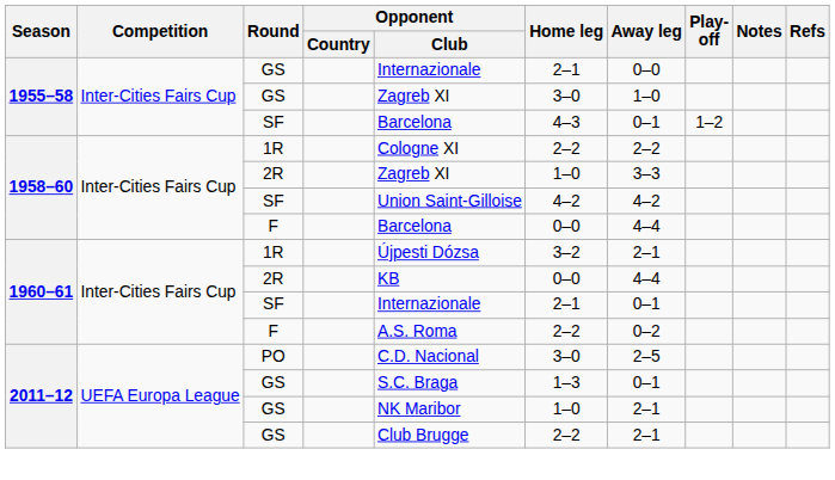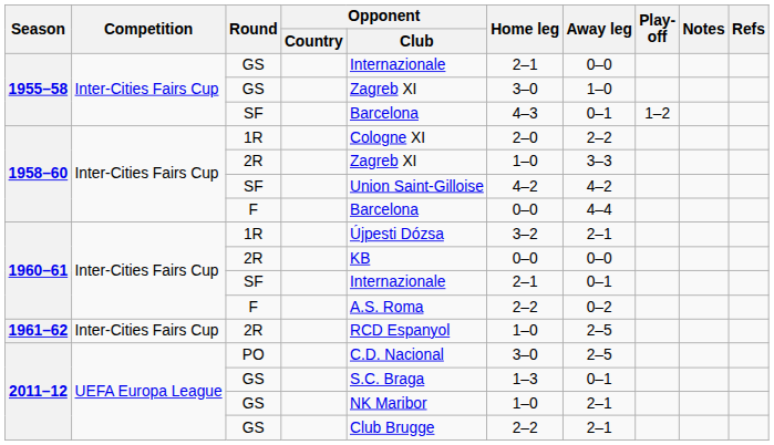 <table class="wikitable plainrowheaders" style="text-align:center;">
 <tr>
 <th rowspan=2 scope="col">Season</th>
 <th rowspan=2 scope="col">Competition</th>
 <th rowspan=2 scope="col">Round</th>
 <th colspan=2>Opponent</th>
 <th rowspan=2 scope="col">Home leg</th>
 <th rowspan=2 scope="col">Away leg</th>
 <th rowspan=2 scope="col">Play-<br>off</th>
 <th rowspan=2 scope="col">Notes</th>
 <th rowspan=2 scope="col">Refs</th>
 </tr>
 <tr>
 <th scope="col">Country</th>
 <th scope="col">Club</th>
 </tr>
 <tr>
 <th rowspan=3 scope="row"><a href='#'>1955–58</a></th>
 <td rowspan=3 align=left><a href='#'>Inter-Cities Fairs Cup</a></td>
 <td>GS</td>
 <td align=left></td>
 <td align=left><a href='#'>Internazionale</a></td>
 <td>2–1</td>
 <td>0–0</td>
 <td></td>
 <td></td>
 <td></td>
 </tr>
 <tr>
 <td>GS</td>
 <td align=left></td>
 <td align=left><a href='#'>Zagreb</a> XI</td>
 <td>3–0</td>
 <td>1–0</td>
 <td></td>
 <td></td>
 <td></td>
 </tr>
 <tr>
 <td>SF</td>
 <td align=left></td>
 <td align=left><a href='#'>Barcelona</a></td>
 <td>4–3</td>
 <td>0–1</td>
 <td>1–2</td>
 <td></td>
 <td></td>
 </tr>
 <tr>
 <th rowspan=4 scope="row"><a href='#'>1958–60</a></th>
 <td rowspan=4 align=left>Inter-Cities Fairs Cup</td>
 <td>1R</td>
 <td align=left></td>
 <td align=left><a href='#'>Cologne</a> XI</td>
-<td>2–2</td>
+<td>2–0</td>
 <td>2–2</td>
 <td></td>
 <td></td>
 <td></td>
 </tr>
 <tr>
 <td>2R</td>
 <td align=left></td>
 <td align=left><a href='#'>Zagreb</a> XI</td>
 <td>1–0</td>
 <td>3–3</td>
 <td></td>
 <td></td>
 <td></td>
 </tr>
 <tr>
 <td>SF</td>
 <td align=left></td>
 <td align=left><a href='#'>Union Saint-Gilloise</a></td>
 <td>4–2</td>
 <td>4–2</td>
 <td></td>
 <td></td>
 <td></td>
 </tr>
 <tr>
 <td>F</td>
 <td align=left></td>
 <td align=left><a href='#'>Barcelona</a></td>
 <td>0–0</td>
 <td>4–4</td>
 <td></td>
 <td></td>
 <td></td>
 </tr>
 <tr>
 <th rowspan=4 scope="row"><a href='#'>1960–61</a></th>
 <td rowspan=4 align=left>Inter-Cities Fairs Cup</td>
 <td>1R</td>
 <td align=left></td>
 <td align=left><a href='#'>Újpesti Dózsa</a></td>
 <td>3–2</td>
 <td>2–1</td>
 <td></td>
 <td></td>
 <td></td>
 </tr>
 <tr>
 <td>2R</td>
 <td align=left></td>
 <td align=left><a href='#'>KB</a></td>
 <td>0–0</td>
-<td>4–4</td>
+<td>0–0</td>
 <td></td>
 <td></td>
 <td></td>
 </tr>
 <tr>
 <td>SF</td>
 <td align=left></td>
 <td align=left><a href='#'>Internazionale</a></td>
 <td>2–1</td>
 <td>0–1</td>
 <td></td>
 <td></td>
 <td></td>
 </tr>
 <tr>
 <td>F</td>
 <td align=left></td>
 <td align=left><a href='#'>A.S. Roma</a></td>
 <td>2–2</td>
 <td>0–2</td>
+<td></td>
+<td></td>
+<td></td>
+</tr>
+<tr>
+<th scope="row"><a href='#'>1961–62</a></th>
+<td align=left>Inter-Cities Fairs Cup</td>
+<td>2R</td>
+<td align=left></td>
+<td align=left><a href='#'>RCD Espanyol</a></td>
+<td>1–0</td>
+<td>2–5</td>
 <td></td>
 <td></td>
 <td></td>
 </tr>
 <tr>
 <th rowspan=4 scope="row"><a href='#'>2011–12</a></th>
 <td rowspan=4 align=left><a href='#'>UEFA Europa League</a></td>
 <td>PO</td>
 <td align=left></td>
 <td align=left><a href='#'>C.D. Nacional</a></td>
 <td>3–0</td>
 <td>2–5</td>
 <td></td>
 <td></td>
 <td></td>
 </tr>
 <tr>
 <td>GS</td>
 <td align=left></td>
 <td align=left><a href='#'>S.C. Braga</a></td>
 <td>1–3</td>
 <td>0–1</td>
 <td></td>
 <td></td>
 <td></td>
 </tr>
 <tr>
 <td>GS</td>
 <td align=left></td>
 <td align=left><a href='#'>NK Maribor</a></td>
 <td>1–0</td>
 <td>2–1</td>
 <td></td>
 <td></td>
 <td></td>
 </tr>
 <tr>
 <td>GS</td>
 <td align=left></td>
 <td align=left><a href='#'>Club Brugge</a></td>
 <td>2–2</td>
 <td>2–1</td>
 <td></td>
 <td></td>
 <td></td>
 </tr>
 </table>
